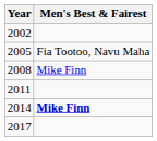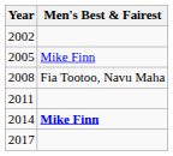 <table class="sortable wikitable">
 <tr>
 <th>Year</th>
 <th>Men's Best & Fairest</th>
 </tr>
 <tr>
 <td>2002</td>
 <td></td>
 </tr>
 <tr>
 <td>2005</td>
-<td> Fia Tootoo,  Navu Maha</td>
+<td> <a href='#'>Mike Finn</a></td>
 </tr>
 <tr>
 <td>2008</td>
-<td> <a href='#'>Mike Finn</a></td>
+<td> Fia Tootoo,  Navu Maha</td>
 </tr>
 <tr>
 <td>2011</td>
 <td></td>
 </tr>
 <tr>
 <td>2014</td>
 <td><strong> <a href='#'>Mike Finn</a></strong></td>
 </tr>
 <tr>
 <td>2017</td>
 <td></td>
 </tr>
 </table>
